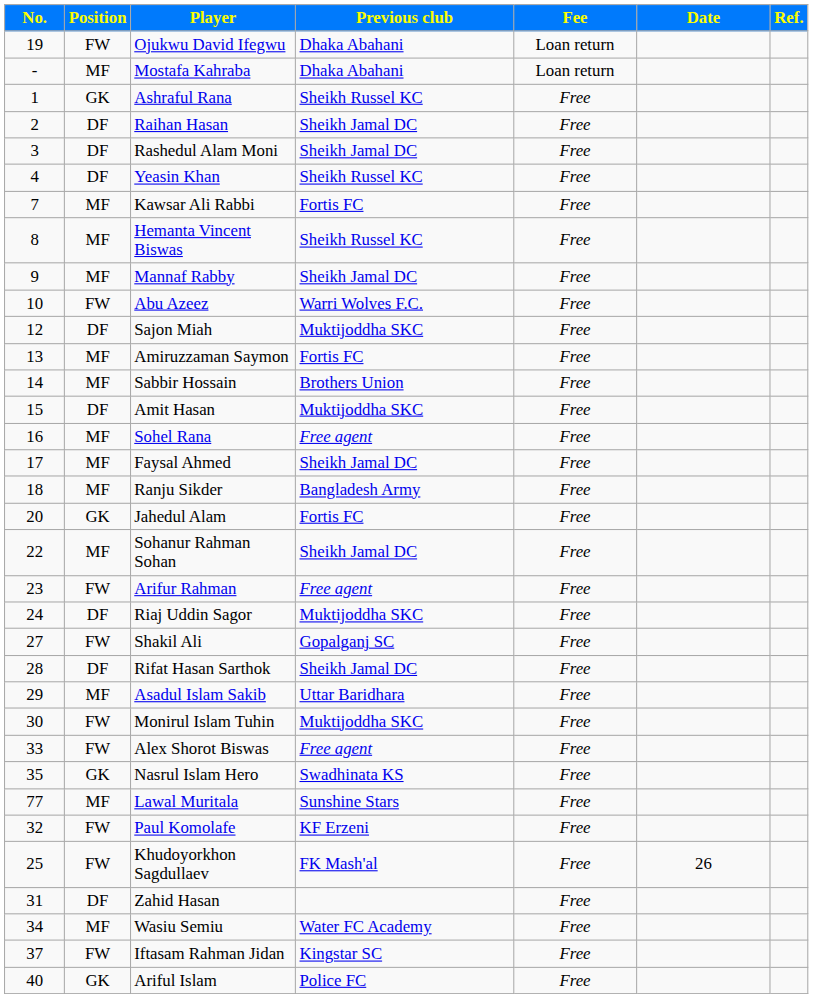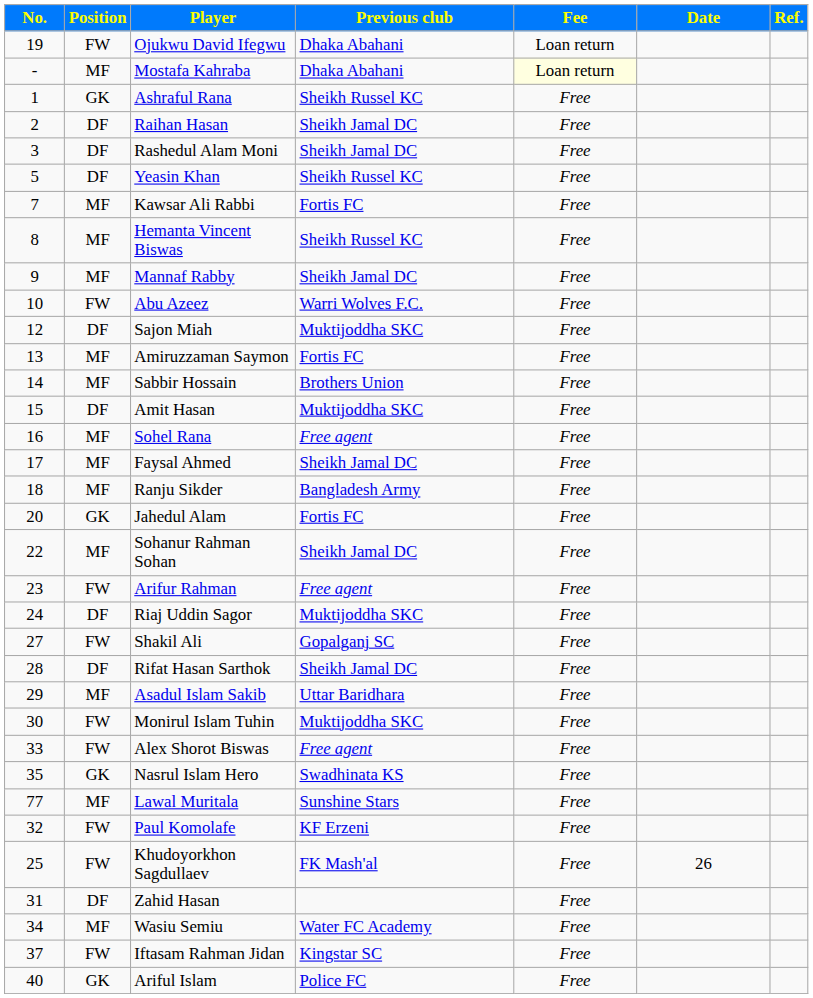 <table class="wikitable plainrowheaders sortable" style="text-align:center; ">
 <tr>
 <th style="background:#007AFC; color:#FBFD00; width:50px;">No.</th>
 <th style="background:#007AFC; color:#FBFD00; width:50px;">Position</th>
 <th style="background:#007AFC; color:#FBFD00; width:150px;">Player</th>
 <th style="background:#007AFC; color:#FBFD00; width:200px;">Previous club</th>
 <th style="background:#007AFC; color:#FBFD00; width:110px;">Fee</th>
 <th style="background:#007AFC; color:#FBFD00; width:120px;">Date</th>
 <th style="background:#007AFC; color:#FBFD00; width:25px;">Ref.</th>
 </tr>
 <tr>
 <td>19</td>
 <td>FW</td>
 <td align="left"> <a href='#'>Ojukwu David Ifegwu</a></td>
 <td align="left"><a href='#'>Dhaka Abahani</a></td>
 <td>Loan return</td>
 <td></td>
 <td></td>
 </tr>
 <tr>
 <td>-</td>
 <td>MF</td>
 <td align="left"> <a href='#'>Mostafa Kahraba</a></td>
 <td align="left"><a href='#'>Dhaka Abahani</a></td>
-<td>Loan return</td>
+<td style="background: lightyellow;">Loan return</td>
 <td></td>
 <td></td>
 </tr>
 <tr>
 <td>1</td>
 <td>GK</td>
 <td align="left"><a href='#'>Ashraful Rana</a></td>
 <td align="left"><a href='#'>Sheikh Russel KC</a></td>
 <td><em>Free</em></td>
 <td></td>
 <td></td>
 </tr>
 <tr>
 <td>2</td>
 <td>DF</td>
 <td align="left"><a href='#'>Raihan Hasan</a></td>
 <td align="left"><a href='#'>Sheikh Jamal DC</a></td>
 <td><em>Free</em></td>
 <td></td>
 <td></td>
 </tr>
 <tr>
 <td>3</td>
 <td>DF</td>
 <td align="left">Rashedul Alam Moni</td>
 <td align="left"><a href='#'>Sheikh Jamal DC</a></td>
 <td><em>Free</em></td>
 <td></td>
 <td></td>
 </tr>
 <tr>
-<td>4</td>
+<td>5</td>
 <td>DF</td>
 <td align="left"><a href='#'>Yeasin Khan</a></td>
 <td align="left"><a href='#'>Sheikh Russel KC</a></td>
 <td><em>Free</em></td>
 <td></td>
 <td></td>
 </tr>
 <tr>
 <td>7</td>
 <td>MF</td>
 <td align="left">Kawsar Ali Rabbi</td>
 <td align="left"><a href='#'>Fortis FC</a></td>
 <td><em>Free</em></td>
 <td></td>
 <td></td>
 </tr>
 <tr>
 <td>8</td>
 <td>MF</td>
 <td align="left"><a href='#'>Hemanta Vincent Biswas</a></td>
 <td align="left"><a href='#'>Sheikh Russel KC</a></td>
 <td><em>Free</em></td>
 <td></td>
 <td></td>
 </tr>
 <tr>
 <td>9</td>
 <td>MF</td>
 <td align="left"><a href='#'>Mannaf Rabby</a></td>
 <td align="left"><a href='#'>Sheikh Jamal DC</a></td>
 <td><em>Free</em></td>
 <td></td>
 <td></td>
 </tr>
 <tr>
 <td>10</td>
 <td>FW</td>
 <td align="left"> <a href='#'>Abu Azeez</a></td>
 <td align="left"> <a href='#'>Warri Wolves F.C.</a></td>
 <td><em>Free</em></td>
 <td></td>
 <td></td>
 </tr>
 <tr>
 <td>12</td>
 <td>DF</td>
 <td align="left">Sajon Miah</td>
 <td align="left"><a href='#'>Muktijoddha SKC</a></td>
 <td><em>Free</em></td>
 <td></td>
 <td></td>
 </tr>
 <tr>
 <td>13</td>
 <td>MF</td>
 <td align="left">Amiruzzaman Saymon</td>
 <td align="left"><a href='#'>Fortis FC</a></td>
 <td><em>Free</em></td>
 <td></td>
 <td></td>
 </tr>
 <tr>
 <td>14</td>
 <td>MF</td>
 <td align="left">Sabbir Hossain</td>
 <td align="left"><a href='#'>Brothers Union</a></td>
 <td><em>Free</em></td>
 <td></td>
 <td></td>
 </tr>
 <tr>
 <td>15</td>
 <td>DF</td>
 <td align="left">Amit Hasan</td>
 <td align="left"><a href='#'>Muktijoddha SKC</a></td>
 <td><em>Free</em></td>
 <td></td>
 <td></td>
 </tr>
 <tr>
 <td>16</td>
 <td>MF</td>
 <td align="left"><a href='#'>Sohel Rana</a></td>
 <td align="left"><em><a href='#'>Free agent</a></em></td>
 <td><em>Free</em></td>
 <td></td>
 <td></td>
 </tr>
 <tr>
 <td>17</td>
 <td>MF</td>
 <td align="left">Faysal Ahmed</td>
 <td align="left"><a href='#'>Sheikh Jamal DC</a></td>
 <td><em>Free</em></td>
 <td></td>
 <td></td>
 </tr>
 <tr>
 <td>18</td>
 <td>MF</td>
 <td align="left">Ranju Sikder</td>
 <td align="left"><a href='#'>Bangladesh Army</a></td>
 <td><em>Free</em></td>
 <td></td>
 <td></td>
 </tr>
 <tr>
 <td>20</td>
 <td>GK</td>
 <td align="left">Jahedul Alam</td>
 <td align="left"><a href='#'>Fortis FC</a></td>
 <td><em>Free</em></td>
 <td></td>
 <td></td>
 </tr>
 <tr>
 <td>22</td>
 <td>MF</td>
 <td align="left">Sohanur Rahman Sohan</td>
 <td align="left"><a href='#'>Sheikh Jamal DC</a></td>
 <td><em>Free</em></td>
 <td></td>
 <td></td>
 </tr>
 <tr>
 <td>23</td>
 <td>FW</td>
 <td align="left"><a href='#'>Arifur Rahman</a></td>
 <td align="left"><em><a href='#'>Free agent</a></em></td>
 <td><em>Free</em></td>
 <td></td>
 <td></td>
 </tr>
 <tr>
 <td>24</td>
 <td>DF</td>
 <td align="left">Riaj Uddin Sagor</td>
 <td align="left"><a href='#'>Muktijoddha SKC</a></td>
 <td><em>Free</em></td>
 <td></td>
 <td></td>
 </tr>
 <tr>
 <td>27</td>
 <td>FW</td>
 <td align="left">Shakil Ali</td>
 <td align="left"><a href='#'>Gopalganj SC</a></td>
 <td><em>Free</em></td>
 <td></td>
 <td></td>
 </tr>
 <tr>
 <td>28</td>
 <td>DF</td>
 <td align="left">Rifat Hasan Sarthok</td>
 <td align="left"><a href='#'>Sheikh Jamal DC</a></td>
 <td><em>Free</em></td>
 <td></td>
 <td></td>
 </tr>
 <tr>
 <td>29</td>
 <td>MF</td>
 <td align="left"><a href='#'>Asadul Islam Sakib</a></td>
 <td align="left"><a href='#'>Uttar Baridhara</a></td>
 <td><em>Free</em></td>
 <td></td>
 <td></td>
 </tr>
 <tr>
 <td>30</td>
 <td>FW</td>
 <td align="left">Monirul Islam Tuhin</td>
 <td align="left"><a href='#'>Muktijoddha SKC</a></td>
 <td><em>Free</em></td>
 <td></td>
 <td></td>
 </tr>
 <tr>
 <td>33</td>
 <td>FW</td>
 <td align="left">Alex Shorot Biswas</td>
 <td align="left"><em><a href='#'>Free agent</a></em></td>
 <td><em>Free</em></td>
 <td></td>
 <td></td>
 </tr>
 <tr>
 <td>35</td>
 <td>GK</td>
 <td align="left">Nasrul Islam Hero</td>
 <td align="left"><a href='#'>Swadhinata KS</a></td>
 <td><em>Free</em></td>
 <td></td>
 <td></td>
 </tr>
 <tr>
 <td>77</td>
 <td>MF</td>
 <td align="left"> <a href='#'>Lawal Muritala</a></td>
 <td align="left"> <a href='#'>Sunshine Stars</a></td>
 <td><em>Free</em></td>
 <td></td>
 <td></td>
 </tr>
 <tr>
 <td>32</td>
 <td>FW</td>
 <td align="left"> <a href='#'>Paul Komolafe</a></td>
 <td align="left"> <a href='#'>KF Erzeni</a></td>
 <td><em>Free</em></td>
 <td></td>
 <td></td>
 </tr>
 <tr>
 <td>25</td>
 <td>FW</td>
 <td align="left"> Khudoyorkhon Sagdullaev</td>
 <td align="left"> <a href='#'>FK Mash'al</a></td>
 <td><em>Free</em></td>
 <td>26 </td>
 <td></td>
 </tr>
 <tr>
 <td>31</td>
 <td>DF</td>
 <td align="left">Zahid Hasan</td>
 <td align="left"></td>
 <td><em>Free</em></td>
 <td></td>
 <td></td>
 </tr>
 <tr>
 <td>34</td>
 <td>MF</td>
 <td align="left"> Wasiu Semiu</td>
 <td align="left"> <a href='#'>Water FC Academy</a></td>
 <td><em>Free</em></td>
 <td></td>
 <td></td>
 </tr>
 <tr>
 <td>37</td>
 <td>FW</td>
 <td align="left">Iftasam Rahman Jidan</td>
 <td align="left"><a href='#'>Kingstar SC</a></td>
 <td><em>Free</em></td>
 <td></td>
 <td></td>
 </tr>
 <tr>
 <td>40</td>
 <td>GK</td>
 <td align="left">Ariful Islam</td>
 <td align="left"><a href='#'>Police FC</a></td>
 <td><em>Free</em></td>
 <td></td>
 <td></td>
 </tr>
 </table>
